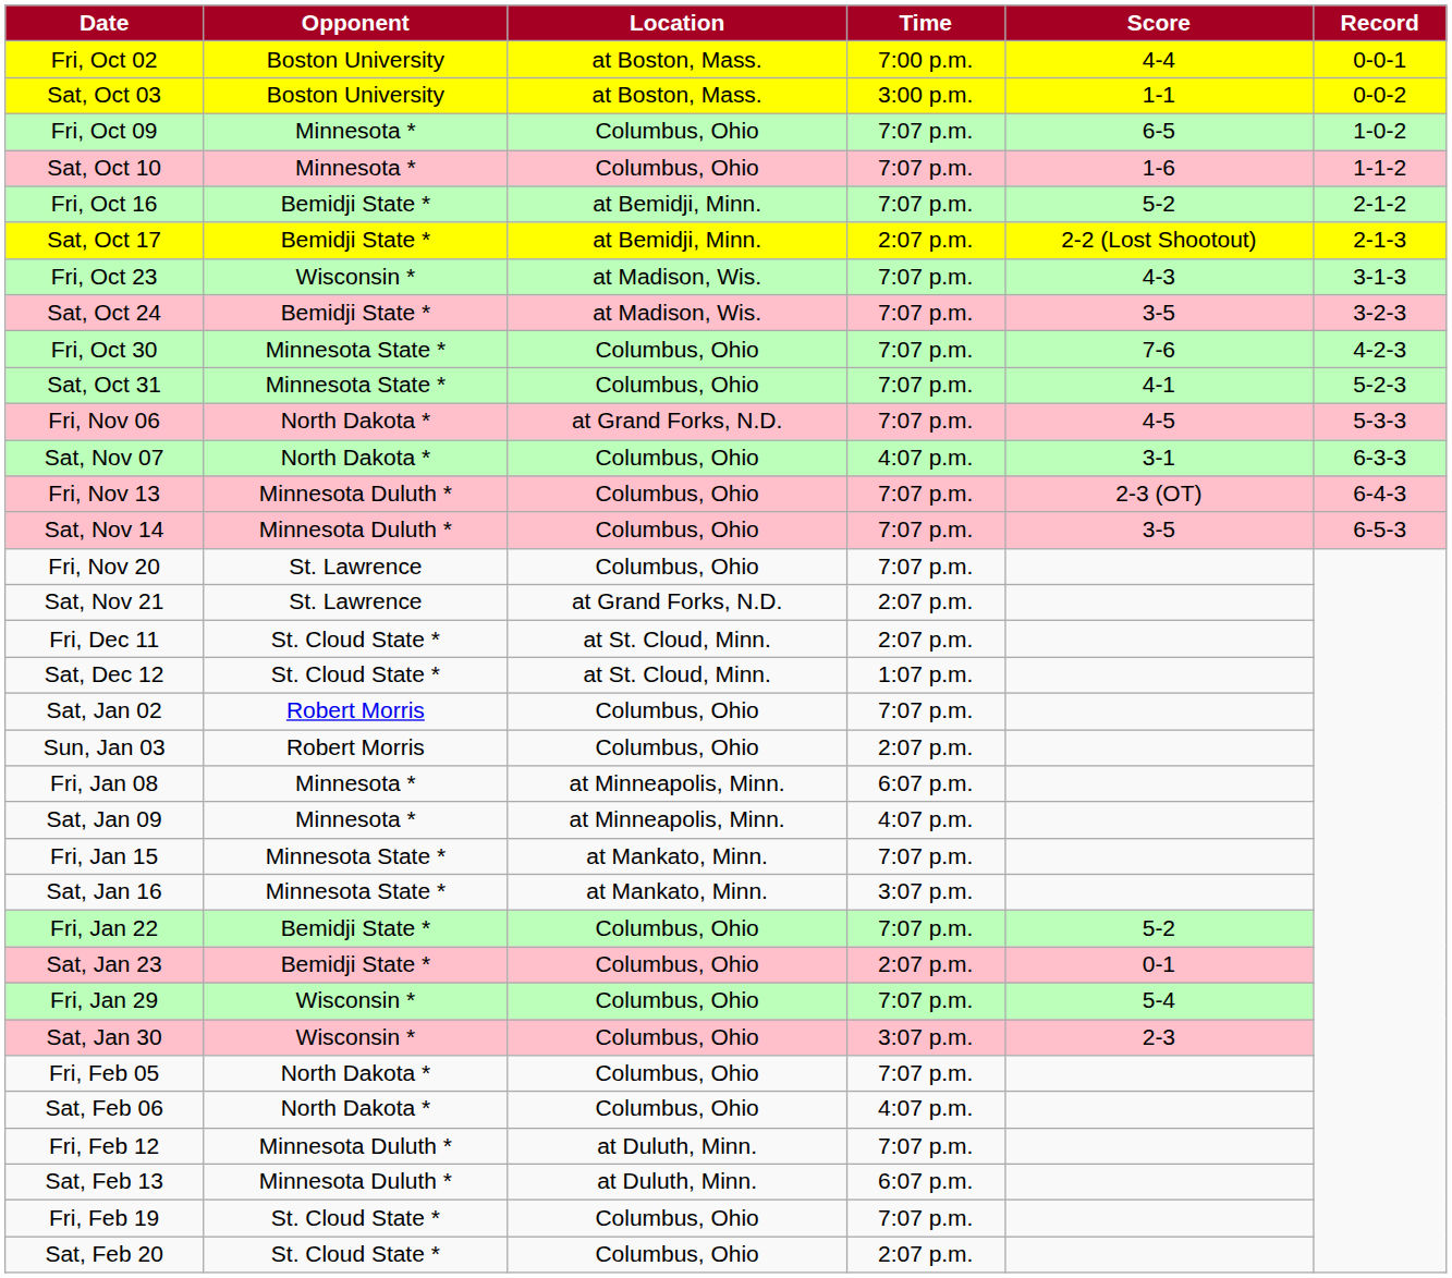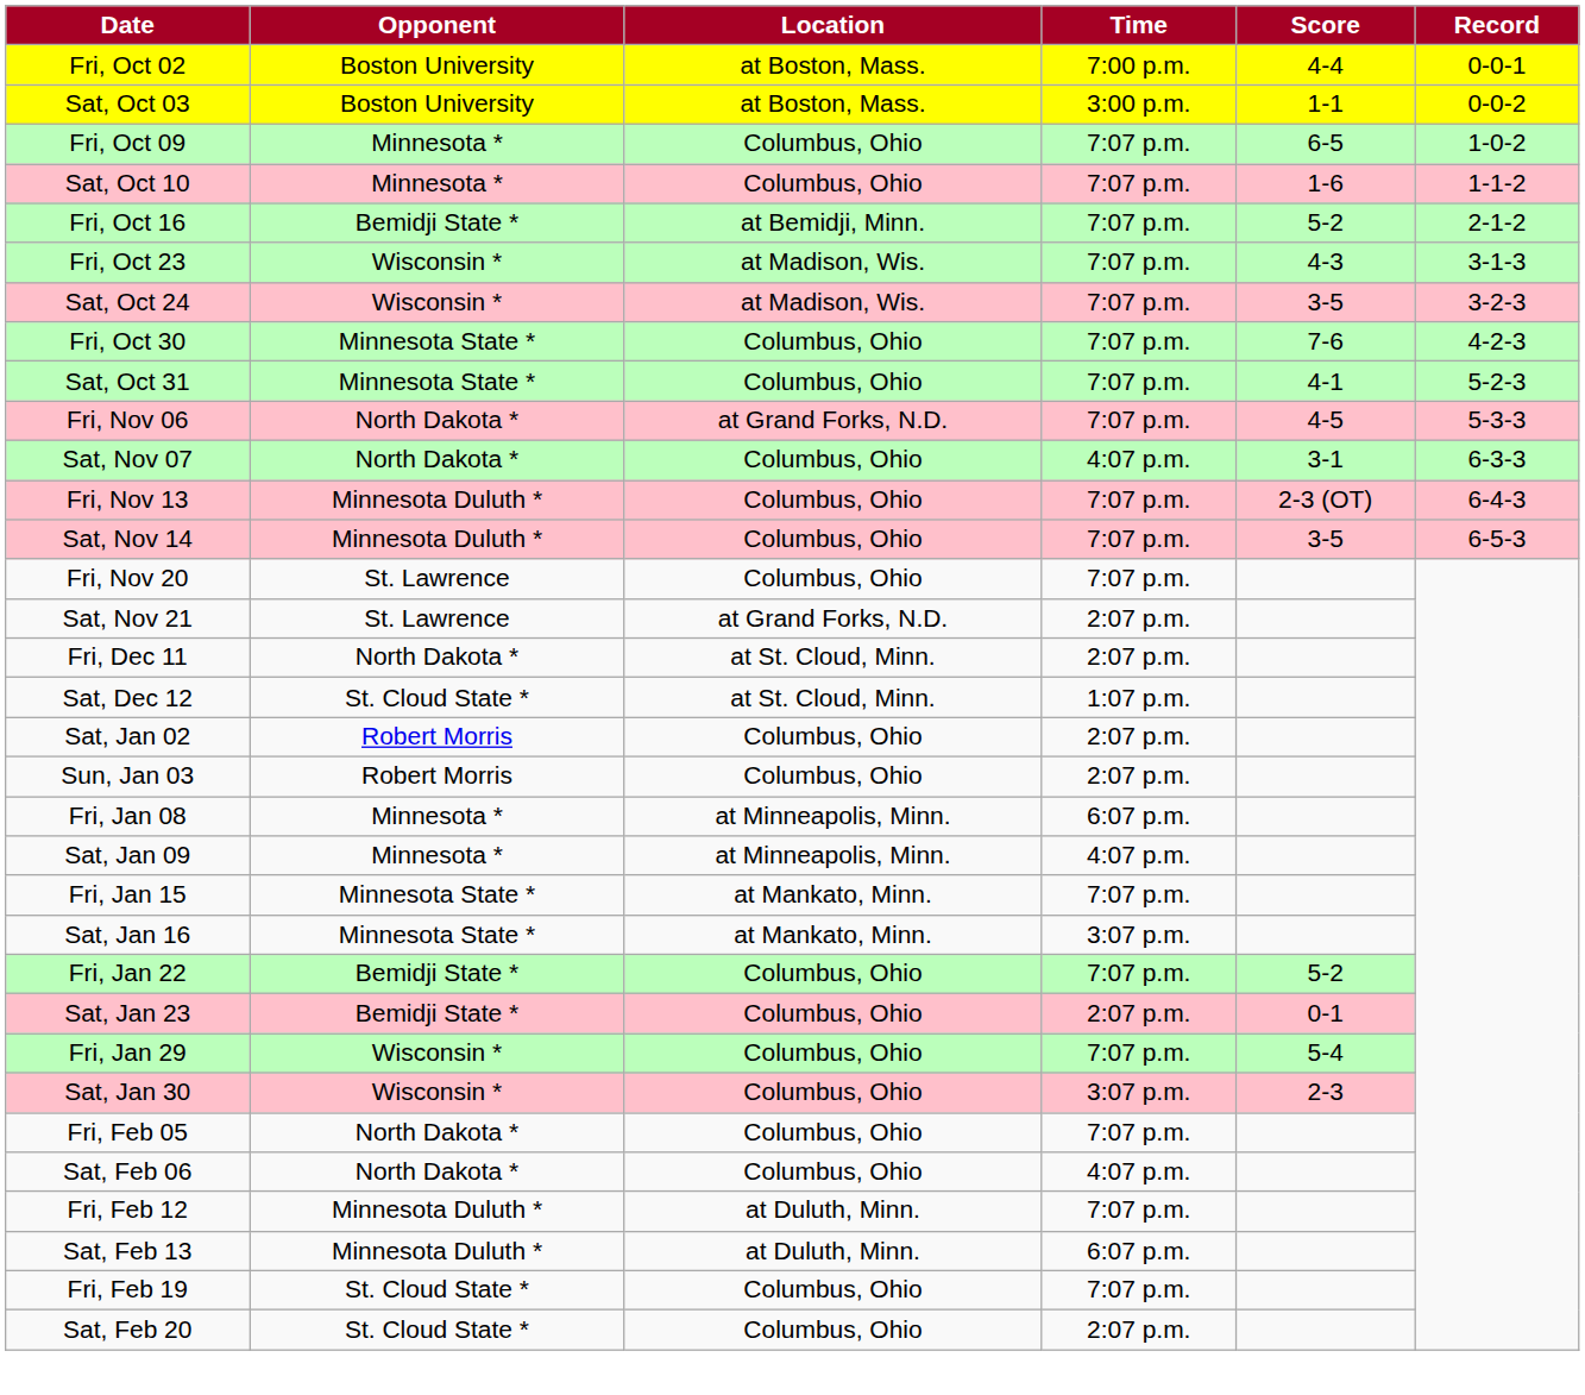 <table class="wikitable" style="width:80%;">
 <tr style="text-align:center; background:#a50024; color:white;">
 <td><strong>Date</strong></td>
 <td><strong>Opponent</strong></td>
 <td><strong>Location</strong></td>
 <td><strong>Time</strong></td>
 <td><strong>Score</strong></td>
 <td><strong>Record</strong></td>
 </tr>
 <tr style="text-align:center; background:yellow;">
 <td>Fri, Oct 02</td>
 <td>Boston University</td>
 <td>at Boston, Mass.</td>
 <td>7:00 p.m.</td>
 <td>4-4</td>
 <td>0-0-1</td>
 </tr>
 <tr style="text-align:center; background:yellow;">
 <td>Sat, Oct 03</td>
 <td>Boston University</td>
 <td>at Boston, Mass.</td>
 <td>3:00 p.m.</td>
 <td>1-1</td>
 <td>0-0-2</td>
 </tr>
 <tr style="text-align:center; background:#bfb;">
 <td>Fri, Oct 09</td>
 <td>Minnesota *</td>
 <td>Columbus, Ohio</td>
 <td>7:07 p.m.</td>
 <td>6-5</td>
 <td>1-0-2</td>
 </tr>
 <tr style="text-align:center; background:pink;">
 <td>Sat, Oct 10</td>
 <td>Minnesota *</td>
 <td>Columbus, Ohio</td>
 <td>7:07 p.m.</td>
 <td>1-6</td>
 <td>1-1-2</td>
 </tr>
 <tr style="text-align:center; background:#bfb;">
 <td>Fri, Oct 16</td>
 <td>Bemidji State *</td>
 <td>at Bemidji, Minn.</td>
 <td>7:07 p.m.</td>
 <td>5-2</td>
 <td>2-1-2</td>
 </tr>
-<tr style="text-align:center; background:yellow;">
-<td>Sat, Oct 17</td>
-<td>Bemidji State *</td>
-<td>at Bemidji, Minn.</td>
-<td>2:07 p.m.</td>
-<td>2-2 (Lost Shootout)</td>
-<td>2-1-3</td>
-</tr>
 <tr style="text-align:center; background:#bfb;">
 <td>Fri, Oct 23</td>
 <td>Wisconsin *</td>
 <td>at Madison, Wis.</td>
 <td>7:07 p.m.</td>
 <td>4-3</td>
 <td>3-1-3</td>
 </tr>
 <tr style="text-align:center; background:pink;">
 <td>Sat, Oct 24</td>
-<td>Bemidji State *</td>
+<td>Wisconsin *</td>
 <td>at Madison, Wis.</td>
 <td>7:07 p.m.</td>
 <td>3-5</td>
 <td>3-2-3</td>
 </tr>
 <tr style="text-align:center; background:#bfb;">
 <td>Fri, Oct 30</td>
 <td>Minnesota State *</td>
 <td>Columbus, Ohio</td>
 <td>7:07 p.m.</td>
 <td>7-6</td>
 <td>4-2-3</td>
 </tr>
 <tr style="text-align:center; background:#bfb;">
 <td>Sat, Oct 31</td>
 <td>Minnesota State *</td>
 <td>Columbus, Ohio</td>
 <td>7:07 p.m.</td>
 <td>4-1</td>
 <td>5-2-3</td>
 </tr>
 <tr style="text-align:center; background:pink;">
 <td>Fri, Nov 06</td>
 <td>North Dakota *</td>
 <td>at Grand Forks, N.D.</td>
 <td>7:07 p.m.</td>
 <td>4-5</td>
 <td>5-3-3</td>
 </tr>
 <tr style="text-align:center; background:#bfb;">
 <td>Sat, Nov 07</td>
 <td>North Dakota *</td>
 <td>Columbus, Ohio</td>
 <td>4:07 p.m.</td>
 <td>3-1</td>
 <td>6-3-3</td>
 </tr>
 <tr style="text-align:center; background:pink;">
 <td>Fri, Nov 13</td>
 <td>Minnesota Duluth *</td>
 <td>Columbus, Ohio</td>
 <td>7:07 p.m.</td>
 <td>2-3 (OT)</td>
 <td>6-4-3</td>
 </tr>
 <tr style="text-align:center; background:pink;">
 <td>Sat, Nov 14</td>
 <td>Minnesota Duluth *</td>
 <td>Columbus, Ohio</td>
 <td>7:07 p.m.</td>
 <td>3-5</td>
 <td>6-5-3</td>
 </tr>
 <tr style="text-align:center;" bgcolor="">
 <td>Fri, Nov 20</td>
 <td>St. Lawrence</td>
 <td>Columbus, Ohio</td>
 <td>7:07 p.m.</td>
 <td></td>
 </tr>
 <tr style="text-align:center;" bgcolor="">
 <td>Sat, Nov 21</td>
 <td>St. Lawrence</td>
 <td>at Grand Forks, N.D.</td>
 <td>2:07 p.m.</td>
 <td></td>
 </tr>
 <tr style="text-align:center;" bgcolor="">
 <td>Fri, Dec 11</td>
-<td>St. Cloud State *</td>
+<td>North Dakota *</td>
 <td>at St. Cloud, Minn.</td>
 <td>2:07 p.m.</td>
 <td></td>
 </tr>
 <tr style="text-align:center;" bgcolor="">
 <td>Sat, Dec 12</td>
 <td>St. Cloud State *</td>
 <td>at St. Cloud, Minn.</td>
 <td>1:07 p.m.</td>
 <td></td>
 </tr>
 <tr style="text-align:center;" bgcolor="">
 <td>Sat, Jan 02</td>
 <td><a href='#'>Robert Morris</a></td>
 <td>Columbus, Ohio</td>
-<td>7:07 p.m.</td>
+<td>2:07 p.m.</td>
 <td></td>
 </tr>
 <tr style="text-align:center;" bgcolor="">
 <td>Sun, Jan 03</td>
 <td>Robert Morris</td>
 <td>Columbus, Ohio</td>
 <td>2:07 p.m.</td>
 <td></td>
 </tr>
 <tr style="text-align:center;" bgcolor="">
 <td>Fri, Jan 08</td>
 <td>Minnesota *</td>
 <td>at Minneapolis, Minn.</td>
 <td>6:07 p.m.</td>
 <td></td>
 </tr>
 <tr style="text-align:center;" bgcolor="">
 <td>Sat, Jan 09</td>
 <td>Minnesota *</td>
 <td>at Minneapolis, Minn.</td>
 <td>4:07 p.m.</td>
 <td></td>
 </tr>
 <tr style="text-align:center;" bgcolor="">
 <td>Fri, Jan 15</td>
 <td>Minnesota State *</td>
 <td>at Mankato, Minn.</td>
 <td>7:07 p.m.</td>
 <td></td>
 </tr>
 <tr style="text-align:center;" bgcolor="">
 <td>Sat, Jan 16</td>
 <td>Minnesota State *</td>
 <td>at Mankato, Minn.</td>
 <td>3:07 p.m.</td>
 <td></td>
 </tr>
 <tr style="text-align:center; background:#bfb;">
 <td>Fri, Jan 22</td>
 <td>Bemidji State *</td>
 <td>Columbus, Ohio</td>
 <td>7:07 p.m.</td>
 <td>5-2</td>
 </tr>
 <tr style="text-align:center; background:pink;">
 <td>Sat, Jan 23</td>
 <td>Bemidji State *</td>
 <td>Columbus, Ohio</td>
 <td>2:07 p.m.</td>
 <td>0-1</td>
 </tr>
 <tr style="text-align:center; background:#bfb;">
 <td>Fri, Jan 29</td>
 <td>Wisconsin *</td>
 <td>Columbus, Ohio</td>
 <td>7:07 p.m.</td>
 <td>5-4</td>
 </tr>
 <tr style="text-align:center; background:pink;">
 <td>Sat, Jan 30</td>
 <td>Wisconsin *</td>
 <td>Columbus, Ohio</td>
 <td>3:07 p.m.</td>
 <td>2-3</td>
 </tr>
 <tr style="text-align:center;" bgcolor="">
 <td>Fri, Feb 05</td>
 <td>North Dakota *</td>
 <td>Columbus, Ohio</td>
 <td>7:07 p.m.</td>
 <td></td>
 </tr>
 <tr style="text-align:center;" bgcolor="">
 <td>Sat, Feb 06</td>
 <td>North Dakota *</td>
 <td>Columbus, Ohio</td>
 <td>4:07 p.m.</td>
 <td></td>
 </tr>
 <tr style="text-align:center;" bgcolor="">
 <td>Fri, Feb 12</td>
 <td>Minnesota Duluth *</td>
 <td>at Duluth, Minn.</td>
 <td>7:07 p.m.</td>
 <td></td>
 </tr>
 <tr style="text-align:center;" bgcolor="">
 <td>Sat, Feb 13</td>
 <td>Minnesota Duluth *</td>
 <td>at Duluth, Minn.</td>
 <td>6:07 p.m.</td>
 <td></td>
 </tr>
 <tr style="text-align:center;" bgcolor="">
 <td>Fri, Feb 19</td>
 <td>St. Cloud State *</td>
 <td>Columbus, Ohio</td>
 <td>7:07 p.m.</td>
 <td></td>
 </tr>
 <tr style="text-align:center;" bgcolor="">
 <td>Sat, Feb 20</td>
 <td>St. Cloud State *</td>
 <td>Columbus, Ohio</td>
 <td>2:07 p.m.</td>
 <td></td>
 </tr>
 </table>
